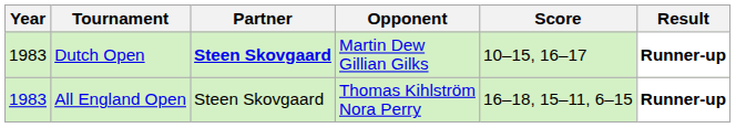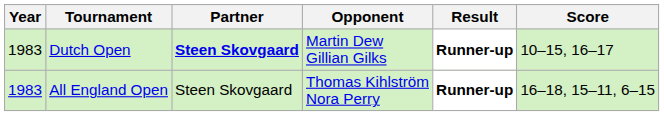 <table class="sortable wikitable" style="font-size: 90%;">
 <tr>
 <th>Year</th>
 <th>Tournament</th>
 <th>Partner</th>
 <th>Opponent</th>
+<th>Result</th>
 <th>Score</th>
-<th>Result</th>
 </tr>
 <tr style="background:#D4F1C5">
 <td align="center">1983</td>
 <td align="left"><a href='#'>Dutch Open</a></td>
 <td align="left"><strong> <a href='#'>Steen Skovgaard</a></strong></td>
 <td align="left"> <a href='#'>Martin Dew</a><br> <a href='#'>Gillian Gilks</a></td>
+<td style="text-align:left; background: white"> <strong>Runner-up</strong></td>
 <td align="left">10–15, 16–17</td>
-<td style="text-align:left; background: white"> <strong>Runner-up</strong></td>
 </tr>
 <tr style="background:#D4F1C5">
 <td align="center"><a href='#'>1983</a></td>
 <td align="left"><a href='#'>All England Open</a></td>
 <td align="left"> Steen Skovgaard</td>
 <td align="left"> <a href='#'>Thomas Kihlström</a><br> <a href='#'>Nora Perry</a></td>
+<td style="text-align:left; background: white"> <strong>Runner-up</strong></td>
 <td align="left">16–18, 15–11, 6–15</td>
-<td style="text-align:left; background: white"> <strong>Runner-up</strong></td>
 </tr>
 </table>
